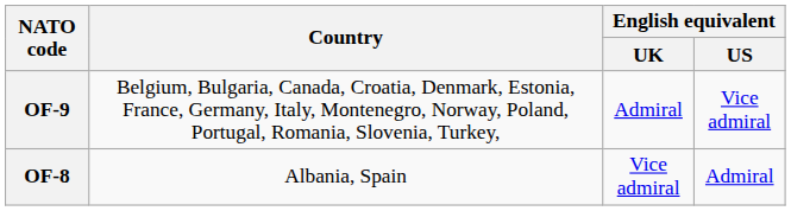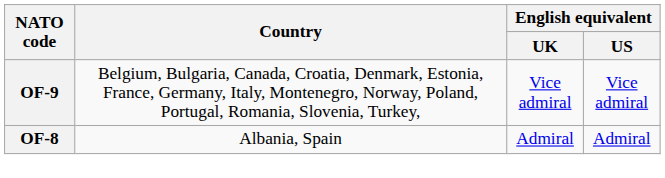 <table class="wikitable plainrowheaders" style="text-align:center;" border="1">
 <tr>
 <th rowspan=2>NATO code</th>
 <th rowspan=2>Country</th>
 <th colspan=2>English equivalent</th>
 </tr>
 <tr>
 <th>UK</th>
 <th>US</th>
 </tr>
 <tr>
 <th>OF-9</th>
 <td>Belgium, Bulgaria, Canada, Croatia, Denmark, Estonia, France, Germany, Italy, Montenegro, Norway, Poland, Portugal, Romania, Slovenia, Turkey,</td>
-<td><a href='#'>Admiral</a></td>
+<td><a href='#'>Vice admiral</a></td>
 <td><a href='#'>Vice admiral</a></td>
 </tr>
 <tr>
 <th>OF-8</th>
 <td>Albania, Spain</td>
-<td><a href='#'>Vice admiral</a></td>
+<td><a href='#'>Admiral</a></td>
 <td><a href='#'>Admiral</a></td>
 </tr>
 </table>
